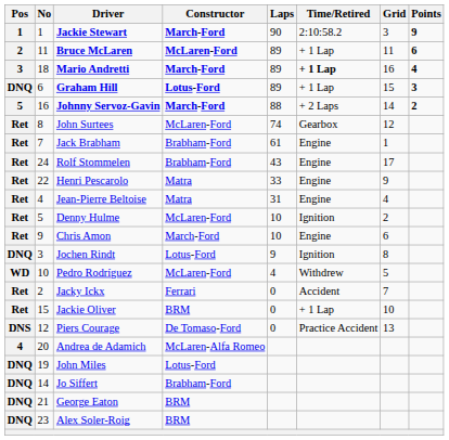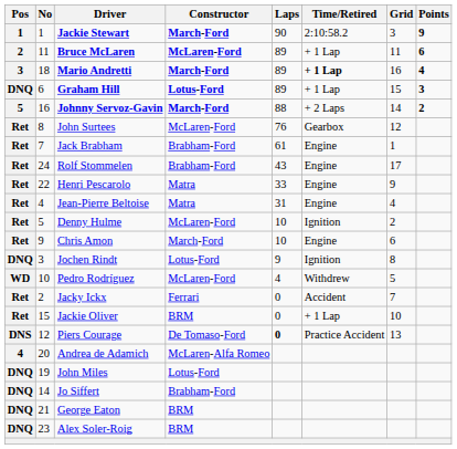 <table class="wikitable" style="font-size: 95%;">
 <tr>
 <th>Pos</th>
 <th>No</th>
 <th>Driver</th>
 <th>Constructor</th>
 <th>Laps</th>
 <th>Time/Retired</th>
 <th>Grid</th>
 <th>Points</th>
 </tr>
 <tr>
 <th>1</th>
 <td>1</td>
 <td> <strong><a href='#'>Jackie Stewart</a></strong></td>
 <td><strong><a href='#'>March</a>-<a href='#'>Ford</a></strong></td>
 <td>90</td>
 <td>2:10:58.2</td>
 <td>3</td>
 <td><strong>9</strong></td>
 </tr>
 <tr>
 <th>2</th>
 <td>11</td>
 <td> <strong><a href='#'>Bruce McLaren</a></strong></td>
 <td><strong><a href='#'>McLaren</a>-<a href='#'>Ford</a></strong></td>
 <td>89</td>
 <td>+ 1 Lap</td>
 <td>11</td>
 <td><strong>6</strong></td>
 </tr>
 <tr>
 <th>3</th>
 <td>18</td>
 <td> <strong><a href='#'>Mario Andretti</a></strong></td>
 <td><strong><a href='#'>March</a>-<a href='#'>Ford</a></strong></td>
 <td>89</td>
 <td><strong>+ 1 Lap</strong></td>
 <td>16</td>
 <td><strong>4</strong></td>
 </tr>
 <tr>
 <th>DNQ</th>
 <td>6</td>
 <td> <strong><a href='#'>Graham Hill</a></strong></td>
 <td><strong><a href='#'>Lotus</a>-<a href='#'>Ford</a></strong></td>
 <td>89</td>
 <td>+ 1 Lap</td>
 <td>15</td>
 <td><strong>3</strong></td>
 </tr>
 <tr>
 <th>5</th>
 <td>16</td>
 <td> <strong><a href='#'>Johnny Servoz-Gavin</a></strong></td>
 <td><strong><a href='#'>March</a>-<a href='#'>Ford</a></strong></td>
 <td>88</td>
 <td>+ 2 Laps</td>
 <td>14</td>
 <td><strong>2</strong></td>
 </tr>
 <tr>
 <th>Ret</th>
 <td>8</td>
 <td> <a href='#'>John Surtees</a></td>
 <td><a href='#'>McLaren</a>-<a href='#'>Ford</a></td>
-<td>74</td>
+<td>76</td>
 <td>Gearbox</td>
 <td>12</td>
 <td> </td>
 </tr>
 <tr>
 <th>Ret</th>
 <td>7</td>
 <td> <a href='#'>Jack Brabham</a></td>
 <td><a href='#'>Brabham</a>-<a href='#'>Ford</a></td>
 <td>61</td>
 <td>Engine</td>
 <td>1</td>
 <td> </td>
 </tr>
 <tr>
 <th>Ret</th>
 <td>24</td>
 <td> <a href='#'>Rolf Stommelen</a></td>
 <td><a href='#'>Brabham</a>-<a href='#'>Ford</a></td>
 <td>43</td>
 <td>Engine</td>
 <td>17</td>
 <td> </td>
 </tr>
 <tr>
 <th>Ret</th>
 <td>22</td>
 <td> <a href='#'>Henri Pescarolo</a></td>
 <td><a href='#'>Matra</a></td>
 <td>33</td>
 <td>Engine</td>
 <td>9</td>
 <td> </td>
 </tr>
 <tr>
 <th>Ret</th>
 <td>4</td>
 <td> <a href='#'>Jean-Pierre Beltoise</a></td>
 <td><a href='#'>Matra</a></td>
 <td>31</td>
 <td>Engine</td>
 <td>4</td>
 <td> </td>
 </tr>
 <tr>
 <th>Ret</th>
 <td>5</td>
 <td> <a href='#'>Denny Hulme</a></td>
 <td><a href='#'>McLaren</a>-<a href='#'>Ford</a></td>
 <td>10</td>
 <td>Ignition</td>
 <td>2</td>
 <td> </td>
 </tr>
 <tr>
 <th>Ret</th>
 <td>9</td>
 <td> <a href='#'>Chris Amon</a></td>
 <td><a href='#'>March</a>-<a href='#'>Ford</a></td>
 <td>10</td>
 <td>Engine</td>
 <td>6</td>
 <td> </td>
 </tr>
 <tr>
 <th>DNQ</th>
 <td>3</td>
 <td> <a href='#'>Jochen Rindt</a></td>
 <td><a href='#'>Lotus</a>-<a href='#'>Ford</a></td>
 <td>9</td>
 <td>Ignition</td>
 <td>8</td>
 <td> </td>
 </tr>
 <tr>
 <th>WD</th>
 <td>10</td>
 <td> <a href='#'>Pedro Rodríguez</a></td>
 <td><a href='#'>McLaren</a>-<a href='#'>Ford</a></td>
 <td>4</td>
 <td>Withdrew</td>
 <td>5</td>
 <td> </td>
 </tr>
 <tr>
 <th>Ret</th>
 <td>2</td>
 <td> <a href='#'>Jacky Ickx</a></td>
 <td><a href='#'>Ferrari</a></td>
 <td>0</td>
 <td>Accident</td>
 <td>7</td>
 <td> </td>
 </tr>
 <tr>
 <th>Ret</th>
 <td>15</td>
 <td> <a href='#'>Jackie Oliver</a></td>
 <td><a href='#'>BRM</a></td>
 <td>0</td>
 <td>+ 1 Lap</td>
 <td>10</td>
 <td> </td>
 </tr>
 <tr>
 <th>DNS</th>
 <td>12</td>
 <td> <a href='#'>Piers Courage</a></td>
 <td><a href='#'>De Tomaso</a>-<a href='#'>Ford</a></td>
-<td>0</td>
+<td><strong>0</strong></td>
 <td>Practice Accident</td>
 <td>13</td>
 <td> </td>
 </tr>
 <tr>
 <th>4</th>
 <td>20</td>
 <td> <a href='#'>Andrea de Adamich</a></td>
 <td><a href='#'>McLaren</a>-<a href='#'>Alfa Romeo</a></td>
 <td> </td>
 <td></td>
 <td></td>
 <td> </td>
 </tr>
 <tr>
 <th>DNQ</th>
 <td>19</td>
 <td> <a href='#'>John Miles</a></td>
 <td><a href='#'>Lotus</a>-<a href='#'>Ford</a></td>
 <td> </td>
 <td></td>
 <td></td>
 <td> </td>
 </tr>
 <tr>
 <th>DNQ</th>
 <td>14</td>
 <td> <a href='#'>Jo Siffert</a></td>
 <td><a href='#'>Brabham</a>-<a href='#'>Ford</a></td>
 <td> </td>
 <td></td>
 <td></td>
 <td> </td>
 </tr>
 <tr>
 <th>DNQ</th>
 <td>21</td>
 <td> <a href='#'>George Eaton</a></td>
 <td><a href='#'>BRM</a></td>
 <td> </td>
 <td></td>
 <td></td>
 <td> </td>
 </tr>
 <tr>
 <th>DNQ</th>
 <td>23</td>
 <td> <a href='#'>Alex Soler-Roig</a></td>
 <td><a href='#'>BRM</a></td>
 <td> </td>
 <td> </td>
 <td> </td>
 <td> </td>
 </tr>
 <tr>
 <th colspan="8"></th>
 </tr>
 </table>
